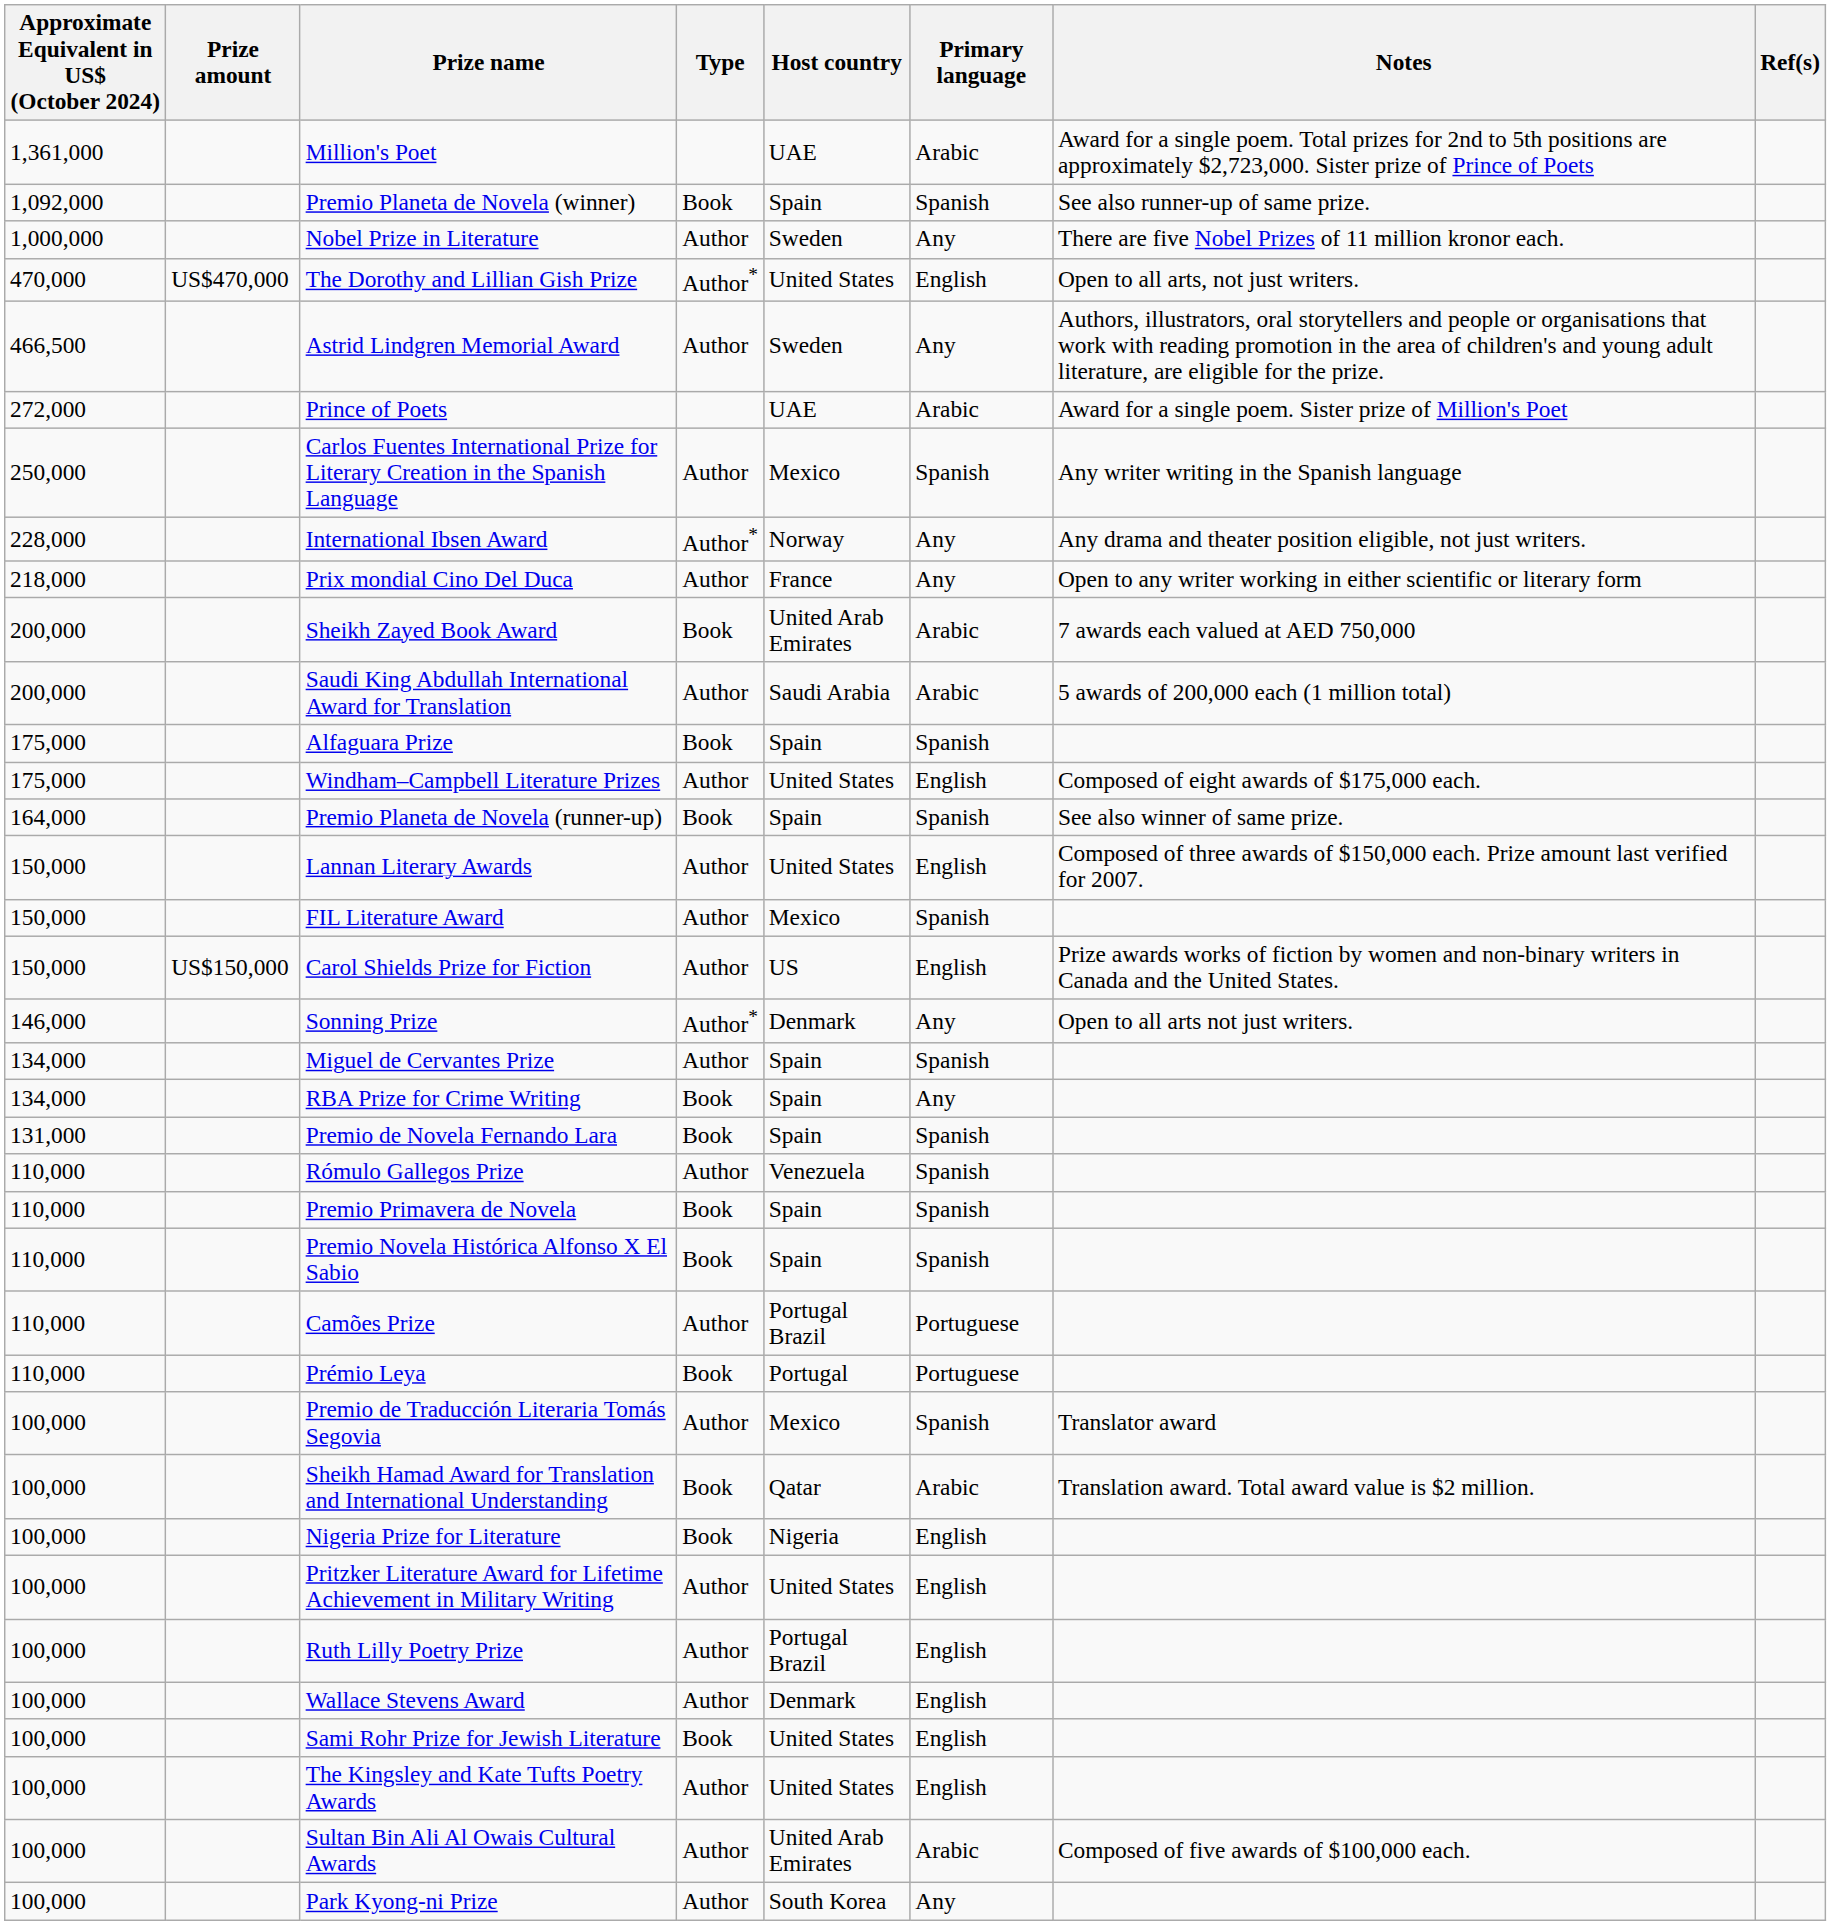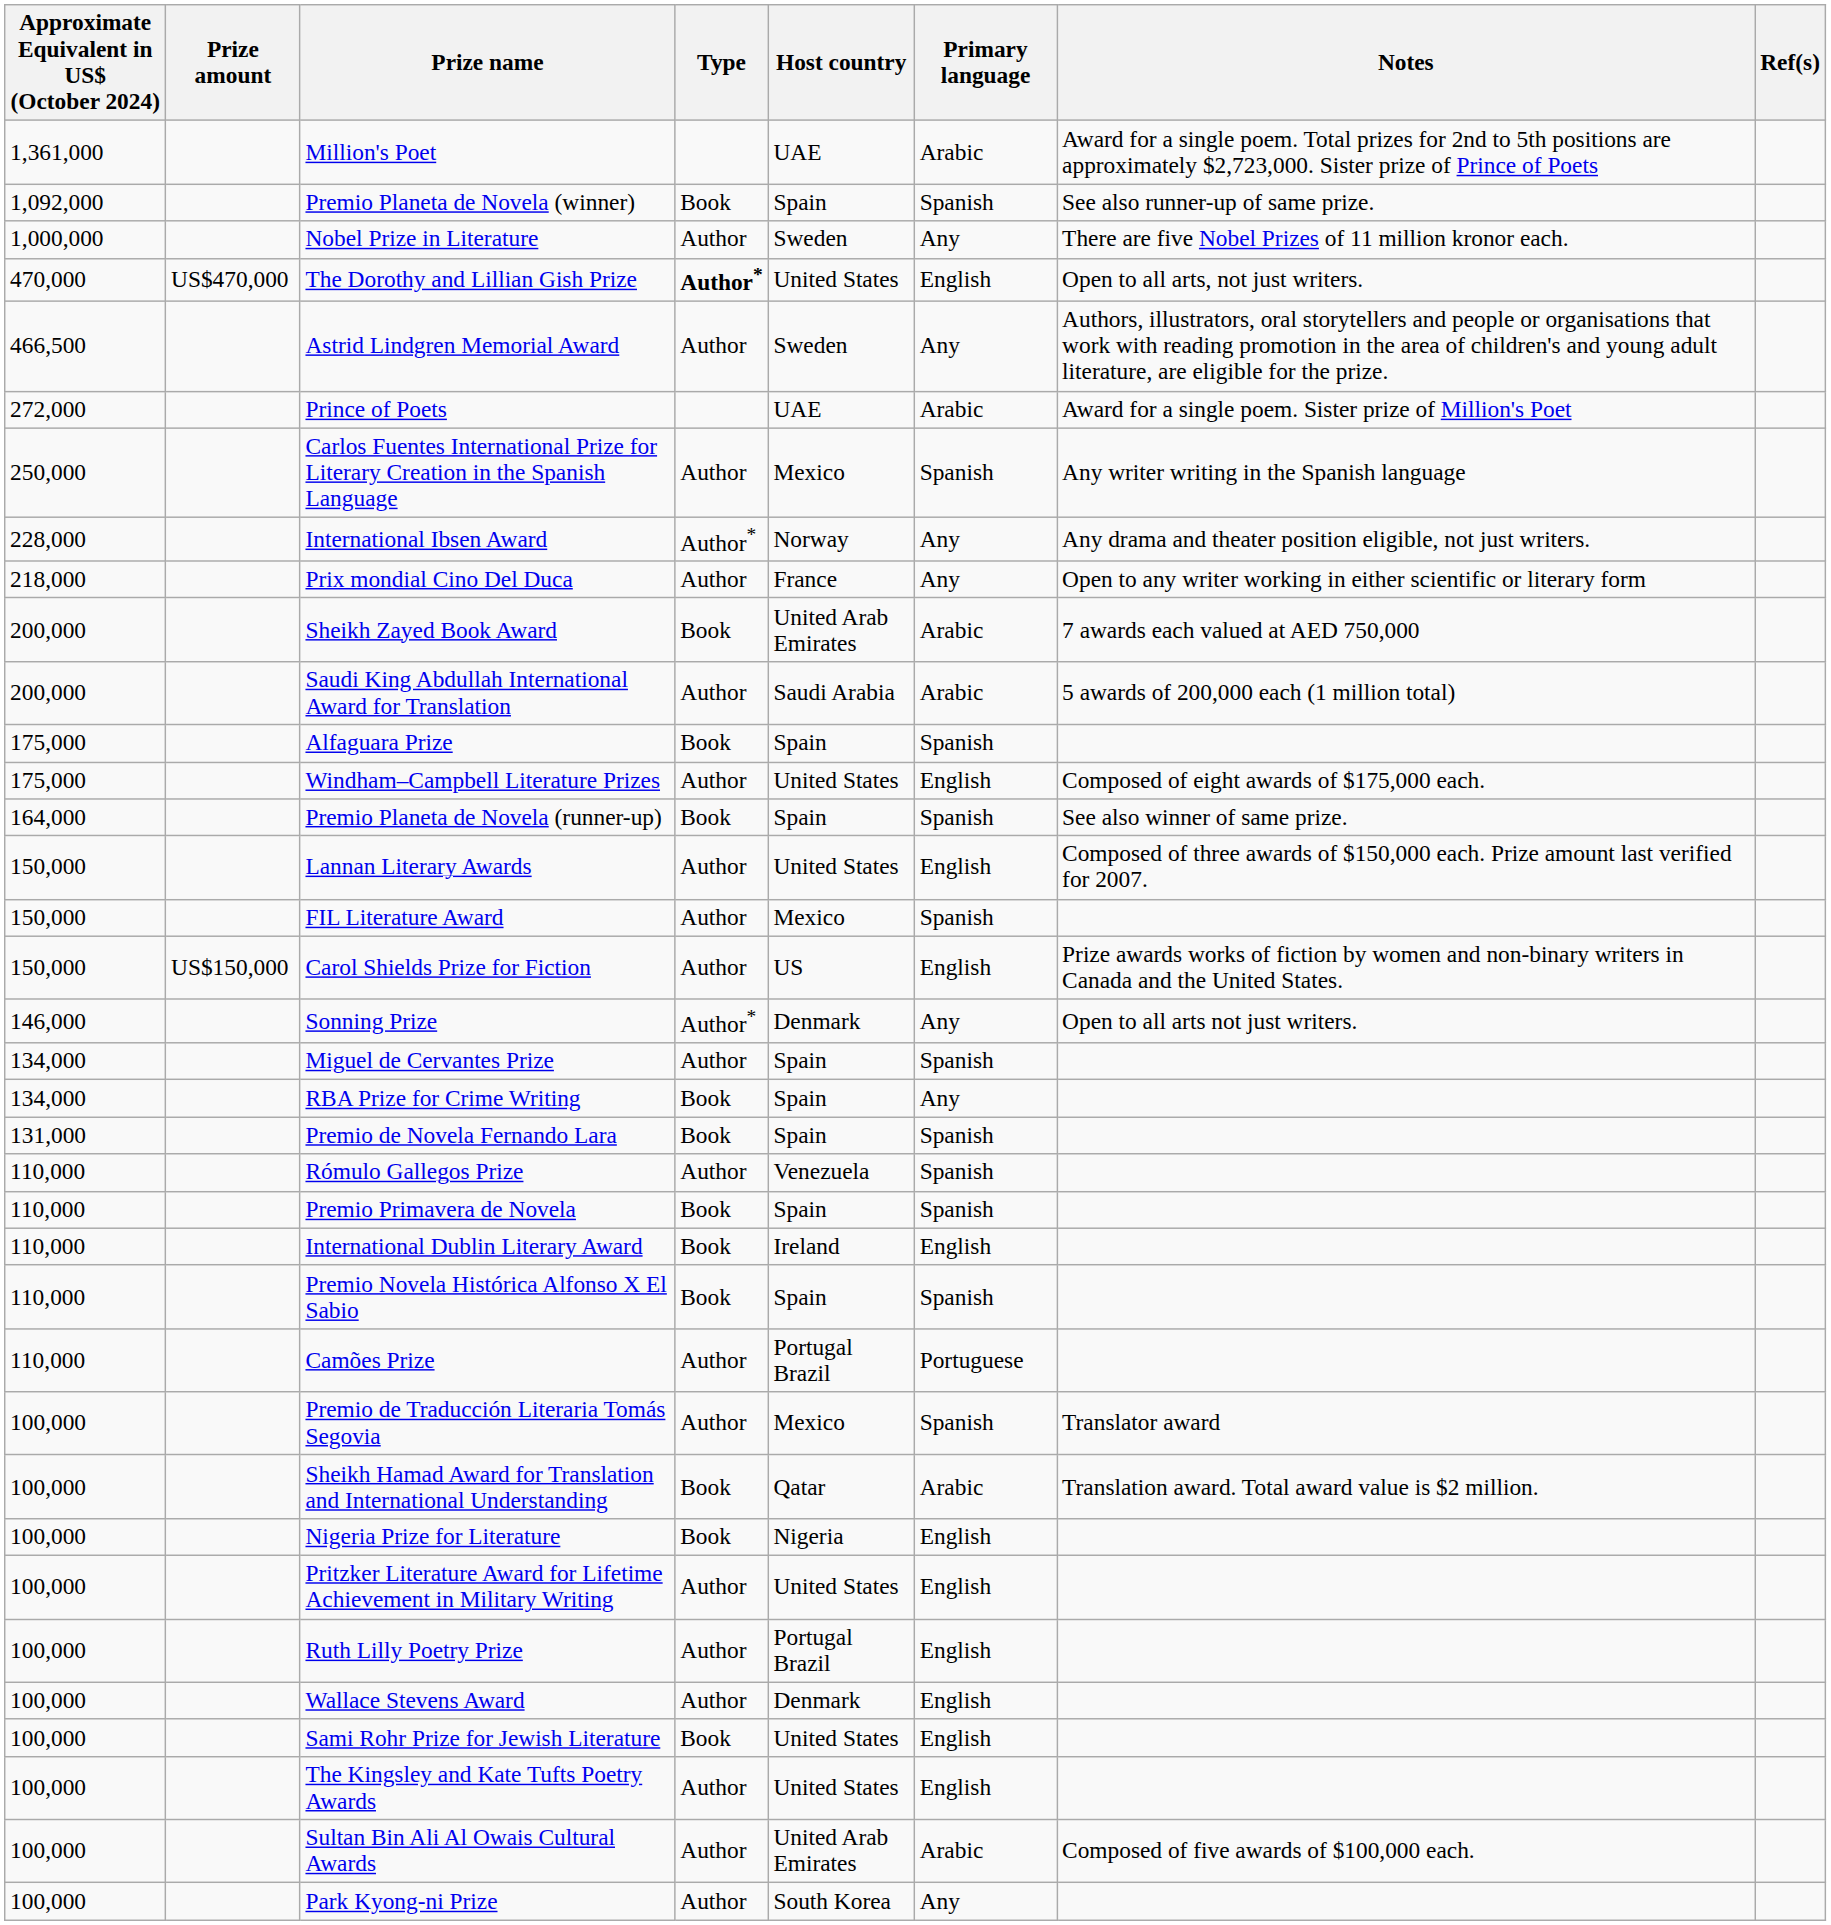 <table class="wikitable sortable">
 <tr>
 <th scope="col">Approximate<br>Equivalent in US$<br>(October 2024)</th>
 <th scope="col" class="unsortable">Prize amount</th>
 <th scope="col">Prize name</th>
 <th scope="col">Type</th>
 <th scope="col">Host country</th>
 <th scope="col">Primary language</th>
 <th scope="col" class="unsortable">Notes</th>
 <th scope="col" class="unsortable">Ref(s)</th>
 </tr>
 <tr>
 <td>1,361,000</td>
 <td></td>
 <td><a href='#'>Million's Poet</a></td>
 <td></td>
 <td>UAE</td>
 <td>Arabic</td>
 <td>Award for a single poem. Total prizes for 2nd to 5th positions are approximately $2,723,000. Sister prize of <a href='#'>Prince of Poets</a></td>
 <td></td>
 </tr>
 <tr>
 <td>1,092,000</td>
 <td></td>
 <td><a href='#'>Premio Planeta de Novela</a> (winner)</td>
 <td>Book</td>
 <td>Spain</td>
 <td>Spanish</td>
 <td>See also runner-up of same prize.</td>
 <td></td>
 </tr>
 <tr>
 <td>1,000,000</td>
 <td></td>
 <td><a href='#'>Nobel Prize in Literature</a></td>
 <td>Author</td>
 <td>Sweden</td>
 <td>Any</td>
 <td>There are five <a href='#'>Nobel Prizes</a> of 11 million kronor each.</td>
 <td></td>
 </tr>
 <tr>
 <td>470,000</td>
 <td>US$470,000</td>
 <td><a href='#'>The Dorothy and Lillian Gish Prize</a></td>
-<td>Author<sup>*</sup></td>
+<td><strong>Author<sup>*</sup></strong></td>
 <td>United States</td>
 <td>English</td>
 <td>Open to all arts, not just writers.</td>
 <td></td>
 </tr>
 <tr>
 <td>466,500</td>
 <td></td>
 <td><a href='#'>Astrid Lindgren Memorial Award</a></td>
 <td>Author</td>
 <td>Sweden</td>
 <td>Any</td>
 <td>Authors, illustrators, oral storytellers and people or organisations that work with reading promotion in the area of children's and young adult literature, are eligible for the prize.</td>
 <td></td>
 </tr>
 <tr>
 <td>272,000</td>
 <td></td>
 <td><a href='#'>Prince of Poets</a></td>
 <td></td>
 <td>UAE</td>
 <td>Arabic</td>
 <td>Award for a single poem. Sister prize of <a href='#'>Million's Poet</a></td>
 <td></td>
 </tr>
 <tr>
 <td>250,000</td>
 <td></td>
 <td><a href='#'>Carlos Fuentes International Prize for Literary Creation in the Spanish Language</a></td>
 <td>Author</td>
 <td>Mexico</td>
 <td>Spanish</td>
 <td>Any writer writing in the Spanish language</td>
 <td></td>
 </tr>
 <tr>
 <td>228,000</td>
 <td></td>
 <td><a href='#'>International Ibsen Award</a></td>
 <td>Author<sup>*</sup></td>
 <td>Norway</td>
 <td>Any</td>
 <td>Any drama and theater position eligible, not just writers.</td>
 <td></td>
 </tr>
 <tr>
 <td>218,000</td>
 <td></td>
 <td><a href='#'>Prix mondial Cino Del Duca</a></td>
 <td>Author</td>
 <td>France</td>
 <td>Any</td>
 <td>Open to any writer working in either scientific or literary form</td>
 <td></td>
 </tr>
 <tr>
 <td>200,000</td>
 <td></td>
 <td><a href='#'>Sheikh Zayed Book Award</a></td>
 <td>Book</td>
 <td>United Arab Emirates</td>
 <td>Arabic</td>
 <td>7 awards each valued at AED 750,000</td>
 <td></td>
 </tr>
 <tr>
 <td>200,000</td>
 <td></td>
 <td><a href='#'>Saudi King Abdullah International Award for Translation</a></td>
 <td>Author</td>
 <td>Saudi Arabia</td>
 <td>Arabic</td>
 <td>5 awards of 200,000 each (1 million total)</td>
 <td></td>
 </tr>
 <tr>
 <td>175,000</td>
 <td></td>
 <td><a href='#'>Alfaguara Prize</a></td>
 <td>Book</td>
 <td>Spain</td>
 <td>Spanish</td>
 <td></td>
 <td></td>
 </tr>
 <tr>
 <td>175,000</td>
 <td></td>
 <td><a href='#'>Windham–Campbell Literature Prizes</a></td>
 <td>Author</td>
 <td>United States</td>
 <td>English</td>
 <td>Composed of eight awards of $175,000 each.</td>
 <td></td>
 </tr>
 <tr>
 <td>164,000</td>
 <td></td>
 <td><a href='#'>Premio Planeta de Novela</a> (runner-up)</td>
 <td>Book</td>
 <td>Spain</td>
 <td>Spanish</td>
 <td>See also winner of same prize.</td>
 <td></td>
 </tr>
 <tr>
 <td>150,000</td>
 <td></td>
 <td><a href='#'>Lannan Literary Awards</a></td>
 <td>Author</td>
 <td>United States</td>
 <td>English</td>
 <td>Composed of three awards of $150,000 each. Prize amount last verified for 2007.</td>
 <td></td>
 </tr>
 <tr>
 <td>150,000</td>
 <td></td>
 <td><a href='#'>FIL Literature Award</a></td>
 <td>Author</td>
 <td>Mexico</td>
 <td>Spanish</td>
 <td></td>
 <td></td>
 </tr>
 <tr>
 <td>150,000</td>
 <td>US$150,000</td>
 <td><a href='#'>Carol Shields Prize for Fiction</a></td>
 <td>Author</td>
 <td>US</td>
 <td>English</td>
 <td>Prize awards works of fiction by women and non-binary writers in Canada and the United States.</td>
 <td></td>
 </tr>
 <tr>
 <td>146,000</td>
 <td></td>
 <td><a href='#'>Sonning Prize</a></td>
 <td>Author<sup>*</sup></td>
 <td>Denmark</td>
 <td>Any</td>
 <td>Open to all arts not just writers.</td>
 <td></td>
 </tr>
 <tr>
 <td>134,000</td>
 <td></td>
 <td><a href='#'>Miguel de Cervantes Prize</a></td>
 <td>Author</td>
 <td>Spain</td>
 <td>Spanish</td>
 <td></td>
 <td></td>
 </tr>
 <tr>
 <td>134,000</td>
 <td></td>
 <td><a href='#'>RBA Prize for Crime Writing</a></td>
 <td>Book</td>
 <td>Spain</td>
 <td>Any</td>
 <td></td>
 <td></td>
 </tr>
 <tr>
 <td>131,000</td>
 <td></td>
 <td><a href='#'>Premio de Novela Fernando Lara</a></td>
 <td>Book</td>
 <td>Spain</td>
 <td>Spanish</td>
 <td></td>
 <td></td>
 </tr>
 <tr>
 <td>110,000</td>
 <td></td>
 <td><a href='#'>Rómulo Gallegos Prize</a></td>
 <td>Author</td>
 <td>Venezuela</td>
 <td>Spanish</td>
 <td></td>
 <td></td>
 </tr>
 <tr>
 <td>110,000</td>
 <td></td>
 <td><a href='#'>Premio Primavera de Novela</a></td>
 <td>Book</td>
 <td>Spain</td>
 <td>Spanish</td>
 <td></td>
 <td></td>
 </tr>
 <tr>
 <td>110,000</td>
 <td></td>
+<td><a href='#'>International Dublin Literary Award</a></td>
+<td>Book</td>
+<td>Ireland</td>
+<td>English</td>
+<td></td>
+<td></td>
+</tr>
+<tr>
+<td>110,000</td>
+<td></td>
 <td><a href='#'>Premio Novela Histórica Alfonso X El Sabio</a></td>
 <td>Book</td>
 <td>Spain</td>
 <td>Spanish</td>
 <td></td>
 <td></td>
 </tr>
 <tr>
 <td>110,000</td>
 <td></td>
 <td><a href='#'>Camões Prize</a></td>
 <td>Author</td>
 <td>Portugal<br>Brazil</td>
-<td>Portuguese</td>
-<td></td>
-<td></td>
-</tr>
-<tr>
-<td>110,000</td>
-<td></td>
-<td><a href='#'>Prémio Leya</a></td>
-<td>Book</td>
-<td>Portugal</td>
 <td>Portuguese</td>
 <td></td>
 <td></td>
 </tr>
 <tr>
 <td>100,000</td>
 <td></td>
 <td><a href='#'>Premio de Traducción Literaria Tomás Segovia</a></td>
 <td>Author</td>
 <td>Mexico</td>
 <td>Spanish</td>
 <td>Translator award</td>
 <td></td>
 </tr>
 <tr>
 <td>100,000</td>
 <td></td>
 <td><a href='#'>Sheikh Hamad Award for Translation and International Understanding</a></td>
 <td>Book</td>
 <td>Qatar</td>
 <td>Arabic</td>
 <td>Translation award. Total award value is $2 million.</td>
 <td></td>
 </tr>
 <tr>
 <td>100,000</td>
 <td></td>
 <td><a href='#'>Nigeria Prize for Literature</a></td>
 <td>Book</td>
 <td>Nigeria</td>
 <td>English</td>
 <td></td>
 <td></td>
 </tr>
 <tr>
 <td>100,000</td>
 <td></td>
 <td><a href='#'>Pritzker Literature Award for Lifetime Achievement in Military Writing</a></td>
 <td>Author</td>
 <td>United States</td>
 <td>English</td>
 <td></td>
 <td></td>
 </tr>
 <tr>
 <td>100,000</td>
 <td></td>
 <td><a href='#'>Ruth Lilly Poetry Prize</a></td>
 <td>Author</td>
 <td>Portugal<br>Brazil</td>
 <td>English</td>
 <td></td>
 <td></td>
 </tr>
 <tr>
 <td>100,000</td>
 <td></td>
 <td><a href='#'>Wallace Stevens Award</a></td>
 <td>Author</td>
 <td>Denmark</td>
 <td>English</td>
 <td></td>
 <td></td>
 </tr>
 <tr>
 <td>100,000</td>
 <td></td>
 <td><a href='#'>Sami Rohr Prize for Jewish Literature</a></td>
 <td>Book</td>
 <td>United States</td>
 <td>English</td>
 <td></td>
 <td></td>
 </tr>
 <tr>
 <td>100,000</td>
 <td></td>
 <td><a href='#'>The Kingsley and Kate Tufts Poetry Awards</a></td>
 <td>Author</td>
 <td>United States</td>
 <td>English</td>
 <td></td>
 <td></td>
 </tr>
 <tr>
 <td>100,000</td>
 <td></td>
 <td><a href='#'>Sultan Bin Ali Al Owais Cultural Awards</a></td>
 <td>Author</td>
 <td>United Arab Emirates</td>
 <td>Arabic</td>
 <td>Composed of five awards of $100,000 each.</td>
 <td></td>
 </tr>
 <tr>
 <td>100,000</td>
 <td></td>
 <td><a href='#'>Park Kyong-ni Prize</a></td>
 <td>Author</td>
 <td>South Korea</td>
 <td>Any</td>
 <td></td>
 <td></td>
 </tr>
 </table>
